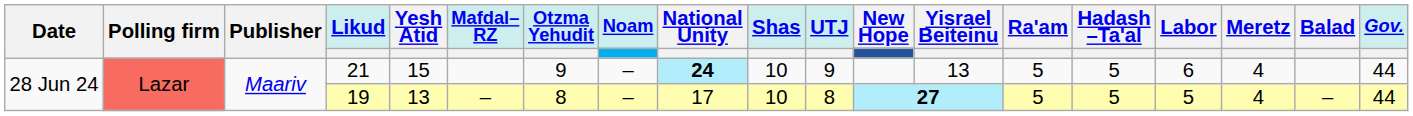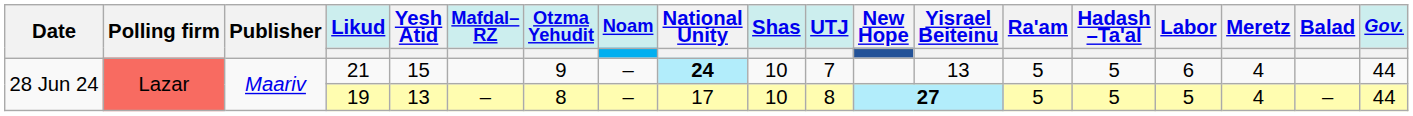 <table class="wikitable sortable" style=text-align:center;font-size:90%;line-height:12px>
 <tr>
 <th rowspan=2>Date</th>
 <th rowspan=2>Polling firm</th>
 <th rowspan=2>Publisher</th>
 <th style=background:#cee><a href='#'>Likud</a></th>
 <th><a href='#'>Yesh<br>Atid</a></th>
 <th style=background:#cee;font-size:90%><a href='#'>Mafdal–<br>RZ</a></th>
 <th style=background:#cee;font-size:90%><a href='#'>Otzma<br>Yehudit</a></th>
 <th style=background:#cee;font-size:90%><a href='#'>Noam</a></th>
 <th><a href='#'>National<br>Unity</a></th>
 <th style=background:#cee><a href='#'>Shas</a></th>
 <th style=background:#cee><a href='#'>UTJ</a></th>
 <th><a href='#'>New<br>Hope</a></th>
 <th><a href='#'>Yisrael<br>Beiteinu</a></th>
 <th><a href='#'>Ra'am</a></th>
 <th><a href='#'>Hadash<br>–Ta'al</a></th>
 <th><a href='#'>Labor</a></th>
 <th><a href='#'>Meretz</a></th>
 <th><a href='#'>Balad</a></th>
 <th style=background:#cee;font-size:90%><a href='#'><em>Gov.</em></a></th>
 </tr>
 <tr>
 <th style=background:></th>
 <th style=background:></th>
 <th style=background:></th>
 <th style=background:></th>
 <th style=background:#01AFF0></th>
 <th style=background:></th>
 <th style=background:></th>
 <th style=background:></th>
 <th style=background:#235298></th>
 <th style=background:></th>
 <th style=background:></th>
 <th style=background:></th>
 <th style=background:></th>
 <th style=background:></th>
 <th style=background:></th>
 <th style=background:></th>
 </tr>
 <tr>
 <td rowspan=2 data-sort-value=2024-06-28>28 Jun 24</td>
 <td rowspan=2 style=background:#F86B61>Lazar</td>
 <td rowspan=2><em><a href='#'>Maariv</a></em></td>
 <td>21					</td>
 <td>15					</td>
 <td>	</td>
 <td>9					</td>
 <td>–					</td>
 <td style=background:#B2EDFB><strong>24</strong>	</td>
 <td>10					</td>
-<td>9					</td>
+<td>7					</td>
 <td>	</td>
 <td>13					</td>
 <td>5					</td>
 <td>5					</td>
 <td>6					</td>
 <td>4					</td>
 <td>	</td>
 <td>44					</td>
 </tr>
 <tr style=background:#fffdb0>
 <td>19					</td>
 <td>13					</td>
 <td>–					</td>
 <td>8					</td>
 <td>–					</td>
 <td>17					</td>
 <td>10					</td>
 <td>8					</td>
 <td colspan=2 style=background:#B2EDFB><strong>27</strong>	</td>
 <td>5					</td>
 <td>5					</td>
 <td>5					</td>
 <td>4					</td>
 <td>–					</td>
 <td>44					</td>
 </tr>
 </table>
